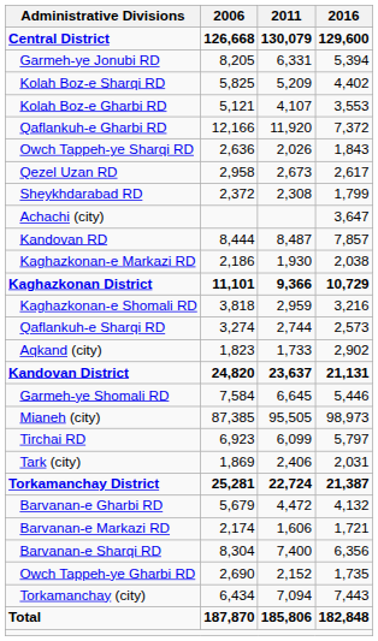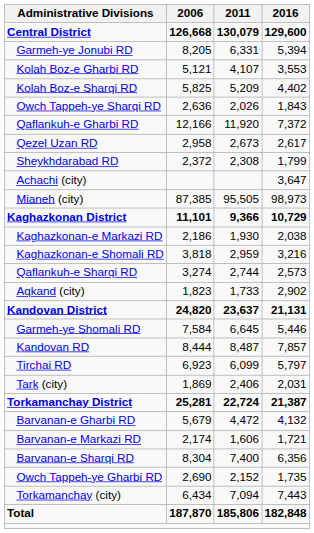 <table class="wikitable">
 <tr>
 <th>Administrative Divisions</th>
 <th>2006</th>
 <th>2011</th>
 <th>2016</th>
 </tr>
 <tr>
 <td><strong><a href='#'>Central District</a></strong></td>
 <td style="text-align: right;"><strong>126,668</strong></td>
 <td style="text-align: right;"><strong>130,079</strong></td>
 <td style="text-align: right;"><strong>129,600</strong></td>
 </tr>
 <tr>
 <td style="padding-left: 1em;"><a href='#'>Garmeh-ye Jonubi RD</a></td>
 <td style="text-align: right;">8,205</td>
 <td style="text-align: right;">6,331</td>
 <td style="text-align: right;">5,394</td>
 </tr>
 <tr>
+<td style="padding-left: 1em;"><a href='#'>Kolah Boz-e Gharbi RD</a></td>
+<td style="text-align: right;">5,121</td>
+<td style="text-align: right;">4,107</td>
+<td style="text-align: right;">3,553</td>
+</tr>
+<tr>
 <td style="padding-left: 1em;"><a href='#'>Kolah Boz-e Sharqi RD</a></td>
 <td style="text-align: right;">5,825</td>
 <td style="text-align: right;">5,209</td>
 <td style="text-align: right;">4,402</td>
 </tr>
 <tr>
-<td style="padding-left: 1em;"><a href='#'>Kolah Boz-e Gharbi RD</a></td>
-<td style="text-align: right;">5,121</td>
-<td style="text-align: right;">4,107</td>
-<td style="text-align: right;">3,553</td>
+<td style="padding-left: 1em;"><a href='#'>Owch Tappeh-ye Sharqi RD</a></td>
+<td style="text-align: right;">2,636</td>
+<td style="text-align: right;">2,026</td>
+<td style="text-align: right;">1,843</td>
 </tr>
 <tr>
 <td style="padding-left: 1em;"><a href='#'>Qaflankuh-e Gharbi RD</a></td>
 <td style="text-align: right;">12,166</td>
 <td style="text-align: right;">11,920</td>
 <td style="text-align: right;">7,372</td>
-</tr>
-<tr>
-<td style="padding-left: 1em;"><a href='#'>Owch Tappeh-ye Sharqi RD</a></td>
-<td style="text-align: right;">2,636</td>
-<td style="text-align: right;">2,026</td>
-<td style="text-align: right;">1,843</td>
 </tr>
 <tr>
 <td style="padding-left: 1em;"><a href='#'>Qezel Uzan RD</a></td>
 <td style="text-align: right;">2,958</td>
 <td style="text-align: right;">2,673</td>
 <td style="text-align: right;">2,617</td>
 </tr>
 <tr>
 <td style="padding-left: 1em;"><a href='#'>Sheykhdarabad RD</a></td>
 <td style="text-align: right;">2,372</td>
 <td style="text-align: right;">2,308</td>
 <td style="text-align: right;">1,799</td>
 </tr>
 <tr>
 <td style="padding-left: 1em;"><a href='#'>Achachi</a> (city)</td>
 <td style="text-align: right;"></td>
 <td style="text-align: right;"></td>
 <td style="text-align: right;">3,647</td>
 </tr>
 <tr>
-<td style="padding-left: 1em;"><a href='#'>Kandovan RD</a></td>
-<td style="text-align: right;">8,444</td>
-<td style="text-align: right;">8,487</td>
-<td style="text-align: right;">7,857</td>
+<td style="padding-left: 1em;"><a href='#'>Mianeh</a> (city)</td>
+<td style="text-align: right;">87,385</td>
+<td style="text-align: right;">95,505</td>
+<td style="text-align: right;">98,973</td>
+</tr>
+<tr>
+<td><strong><a href='#'>Kaghazkonan District</a></strong></td>
+<td style="text-align: right;"><strong>11,101</strong></td>
+<td style="text-align: right;"><strong>9,366</strong></td>
+<td style="text-align: right;"><strong>10,729</strong></td>
 </tr>
 <tr>
 <td style="padding-left: 1em;"><a href='#'>Kaghazkonan-e Markazi RD</a></td>
 <td style="text-align: right;">2,186</td>
 <td style="text-align: right;">1,930</td>
 <td style="text-align: right;">2,038</td>
-</tr>
-<tr>
-<td><strong><a href='#'>Kaghazkonan District</a></strong></td>
-<td style="text-align: right;"><strong>11,101</strong></td>
-<td style="text-align: right;"><strong>9,366</strong></td>
-<td style="text-align: right;"><strong>10,729</strong></td>
 </tr>
 <tr>
 <td style="padding-left: 1em;"><a href='#'>Kaghazkonan-e Shomali RD</a></td>
 <td style="text-align: right;">3,818</td>
 <td style="text-align: right;">2,959</td>
 <td style="text-align: right;">3,216</td>
 </tr>
 <tr>
 <td style="padding-left: 1em;"><a href='#'>Qaflankuh-e Sharqi RD</a></td>
 <td style="text-align: right;">3,274</td>
 <td style="text-align: right;">2,744</td>
 <td style="text-align: right;">2,573</td>
 </tr>
 <tr>
 <td style="padding-left: 1em;"><a href='#'>Aqkand</a> (city)</td>
 <td style="text-align: right;">1,823</td>
 <td style="text-align: right;">1,733</td>
 <td style="text-align: right;">2,902</td>
 </tr>
 <tr>
 <td><strong><a href='#'>Kandovan District</a></strong></td>
 <td style="text-align: right;"><strong>24,820</strong></td>
 <td style="text-align: right;"><strong>23,637</strong></td>
 <td style="text-align: right;"><strong>21,131</strong></td>
 </tr>
 <tr>
 <td style="padding-left: 1em;"><a href='#'>Garmeh-ye Shomali RD</a></td>
 <td style="text-align: right;">7,584</td>
 <td style="text-align: right;">6,645</td>
 <td style="text-align: right;">5,446</td>
 </tr>
 <tr>
-<td style="padding-left: 1em;"><a href='#'>Mianeh</a> (city)</td>
-<td style="text-align: right;">87,385</td>
-<td style="text-align: right;">95,505</td>
-<td style="text-align: right;">98,973</td>
+<td style="padding-left: 1em;"><a href='#'>Kandovan RD</a></td>
+<td style="text-align: right;">8,444</td>
+<td style="text-align: right;">8,487</td>
+<td style="text-align: right;">7,857</td>
 </tr>
 <tr>
 <td style="padding-left: 1em;"><a href='#'>Tirchai RD</a></td>
 <td style="text-align: right;">6,923</td>
 <td style="text-align: right;">6,099</td>
 <td style="text-align: right;">5,797</td>
 </tr>
 <tr>
 <td style="padding-left: 1em;"><a href='#'>Tark</a> (city)</td>
 <td style="text-align: right;">1,869</td>
 <td style="text-align: right;">2,406</td>
 <td style="text-align: right;">2,031</td>
 </tr>
 <tr>
 <td><strong><a href='#'>Torkamanchay District</a></strong></td>
 <td style="text-align: right;"><strong>25,281</strong></td>
 <td style="text-align: right;"><strong>22,724</strong></td>
 <td style="text-align: right;"><strong>21,387</strong></td>
 </tr>
 <tr>
 <td style="padding-left: 1em;"><a href='#'>Barvanan-e Gharbi RD</a></td>
 <td style="text-align: right;">5,679</td>
 <td style="text-align: right;">4,472</td>
 <td style="text-align: right;">4,132</td>
 </tr>
 <tr>
 <td style="padding-left: 1em;"><a href='#'>Barvanan-e Markazi RD</a></td>
 <td style="text-align: right;">2,174</td>
 <td style="text-align: right;">1,606</td>
 <td style="text-align: right;">1,721</td>
 </tr>
 <tr>
 <td style="padding-left: 1em;"><a href='#'>Barvanan-e Sharqi RD</a></td>
 <td style="text-align: right;">8,304</td>
 <td style="text-align: right;">7,400</td>
 <td style="text-align: right;">6,356</td>
 </tr>
 <tr>
 <td style="padding-left: 1em;"><a href='#'>Owch Tappeh-ye Gharbi RD</a></td>
 <td style="text-align: right;">2,690</td>
 <td style="text-align: right;">2,152</td>
 <td style="text-align: right;">1,735</td>
 </tr>
 <tr>
 <td style="padding-left: 1em;"><a href='#'>Torkamanchay</a> (city)</td>
 <td style="text-align: right;">6,434</td>
 <td style="text-align: right;">7,094</td>
 <td style="text-align: right;">7,443</td>
 </tr>
 <tr>
 <td><strong>Total</strong></td>
 <td style="text-align: right;"><strong>187,870</strong></td>
 <td style="text-align: right;"><strong>185,806</strong></td>
 <td style="text-align: right;"><strong>182,848</strong></td>
 </tr>
 <tr>
 <td colspan=4></td>
 </tr>
 </table>
